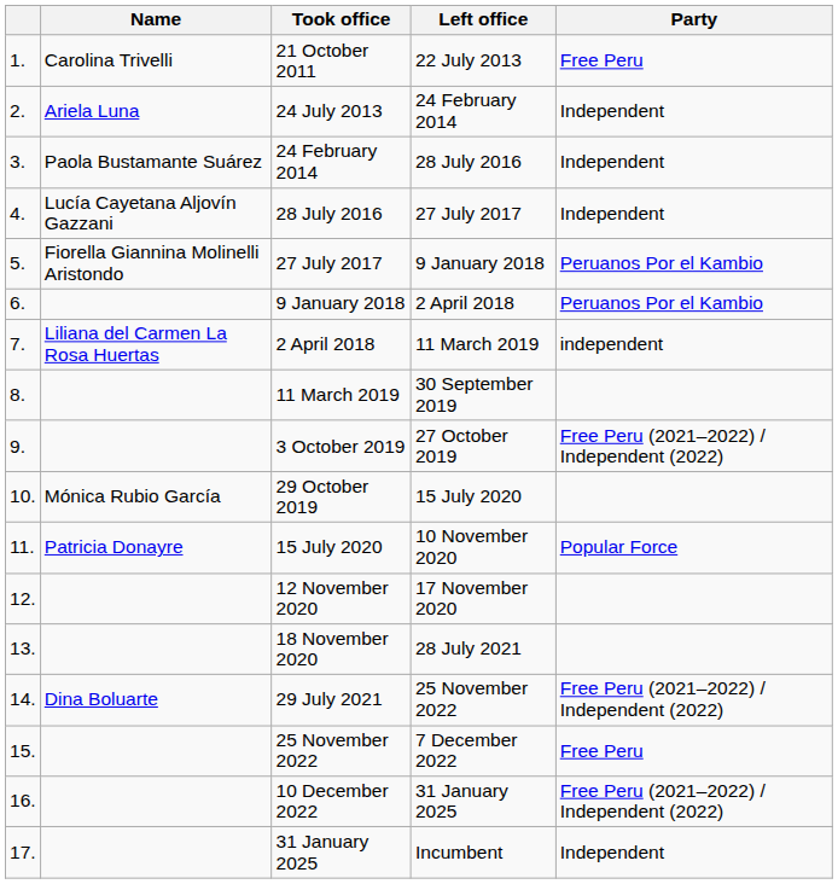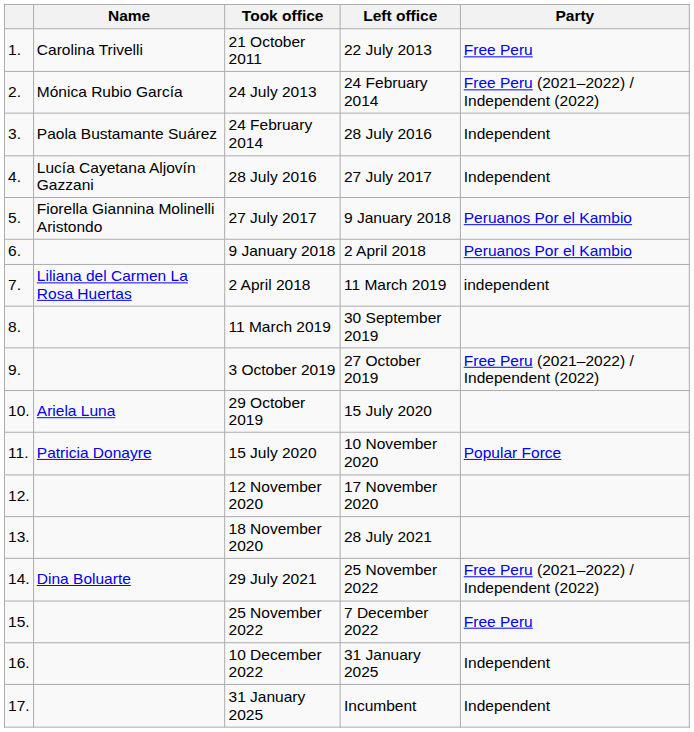 <table class="wikitable sortable" width=80%>
 <tr ----bgcolor=lightgrey>
 <th></th>
 <th>Name</th>
 <th class="unsortable">Took office</th>
 <th class="unsortable">Left office</th>
 <th>Party</th>
 </tr>
 <tr ---->
 <td>1.</td>
 <td>Carolina Trivelli</td>
 <td>21 October 2011</td>
 <td>22 July 2013</td>
 <td><a href='#'>Free Peru</a></td>
 </tr>
 <tr ---->
 <td>2.</td>
-<td><a href='#'>Ariela Luna</a></td>
+<td>Mónica Rubio García</td>
 <td>24 July 2013</td>
 <td>24 February 2014</td>
-<td>Independent</td>
+<td><a href='#'>Free Peru</a> (2021–2022) / Independent (2022)</td>
 </tr>
 <tr ---->
 <td>3.</td>
 <td>Paola Bustamante Suárez</td>
 <td>24 February 2014</td>
 <td>28 July 2016</td>
 <td>Independent</td>
 </tr>
 <tr ---->
 <td>4.</td>
 <td>Lucía Cayetana Aljovín Gazzani</td>
 <td>28 July 2016</td>
 <td>27 July 2017</td>
 <td>Independent</td>
 </tr>
 <tr ---->
 <td>5.</td>
 <td>Fiorella Giannina Molinelli Aristondo</td>
 <td>27 July 2017</td>
 <td>9 January 2018</td>
 <td><a href='#'>Peruanos Por el Kambio</a></td>
 </tr>
 <tr ---->
 <td>6.</td>
 <td></td>
 <td>9 January 2018</td>
 <td>2 April 2018</td>
 <td><a href='#'>Peruanos Por el Kambio</a></td>
 </tr>
 <tr ---->
 <td>7.</td>
 <td><a href='#'>Liliana del Carmen La Rosa Huertas</a></td>
 <td>2 April 2018</td>
 <td>11 March 2019</td>
 <td>independent</td>
 </tr>
 <tr ---->
 <td>8.</td>
 <td></td>
 <td>11 March 2019</td>
 <td>30 September 2019</td>
 <td></td>
 </tr>
 <tr ---->
 <td>9.</td>
 <td></td>
 <td>3 October 2019</td>
 <td>27 October 2019</td>
 <td><a href='#'>Free Peru</a> (2021–2022) / Independent (2022)</td>
 </tr>
 <tr ---->
 <td>10.</td>
-<td>Mónica Rubio García</td>
+<td><a href='#'>Ariela Luna</a></td>
 <td>29 October 2019</td>
 <td>15 July 2020</td>
 <td></td>
 </tr>
 <tr ---->
 <td>11.</td>
 <td><a href='#'>Patricia Donayre</a></td>
 <td>15 July 2020</td>
 <td>10 November 2020</td>
 <td><a href='#'>Popular Force</a></td>
 </tr>
 <tr ---->
 <td>12.</td>
 <td></td>
 <td>12 November 2020</td>
 <td>17 November 2020</td>
 <td></td>
 </tr>
 <tr ---->
 <td>13.</td>
 <td></td>
 <td>18 November 2020</td>
 <td>28 July 2021</td>
 <td></td>
 </tr>
 <tr ---->
 <td>14.</td>
 <td><a href='#'>Dina Boluarte</a></td>
 <td>29 July 2021</td>
 <td>25 November 2022</td>
 <td><a href='#'>Free Peru</a> (2021–2022) / Independent (2022)</td>
 </tr>
 <tr ---->
 <td>15.</td>
 <td></td>
 <td>25 November 2022</td>
 <td>7 December 2022</td>
 <td><a href='#'>Free Peru</a></td>
 </tr>
 <tr ---->
 <td>16.</td>
 <td></td>
 <td>10 December 2022</td>
 <td>31 January 2025</td>
-<td><a href='#'>Free Peru</a> (2021–2022) / Independent (2022)</td>
+<td>Independent</td>
 </tr>
 <tr ---->
 <td>17.</td>
 <td></td>
 <td>31 January 2025</td>
 <td>Incumbent</td>
 <td>Independent</td>
 </tr>
 </table>
